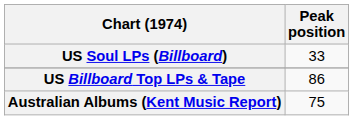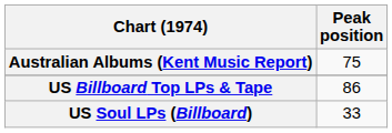 <table class="wikitable sortable plainrowheaders">
 <tr>
 <th>Chart (1974)</th>
 <th>Peak<br>position</th>
 </tr>
 <tr>
-<th scope="row">US <a href='#'>Soul LPs</a> (<em><a href='#'>Billboard</a></em>)</th>
-<td style="text-align:center;">33</td>
+<th scope="row">Australian Albums (<a href='#'>Kent Music Report</a>)</th>
+<td align="center">75</td>
 </tr>
 <tr>
 </tr>
 <tr>
 <th scope="row">US <a href='#'><em>Billboard</em> Top LPs & Tape</a></th>
 <td style="text-align:center;">86</td>
 </tr>
 <tr>
-<th scope="row">Australian Albums (<a href='#'>Kent Music Report</a>)</th>
-<td align="center">75</td>
+<th scope="row">US <a href='#'>Soul LPs</a> (<em><a href='#'>Billboard</a></em>)</th>
+<td style="text-align:center;">33</td>
 </tr>
 </table>
